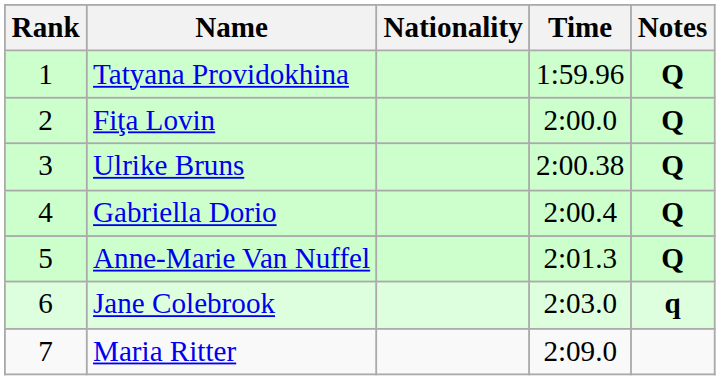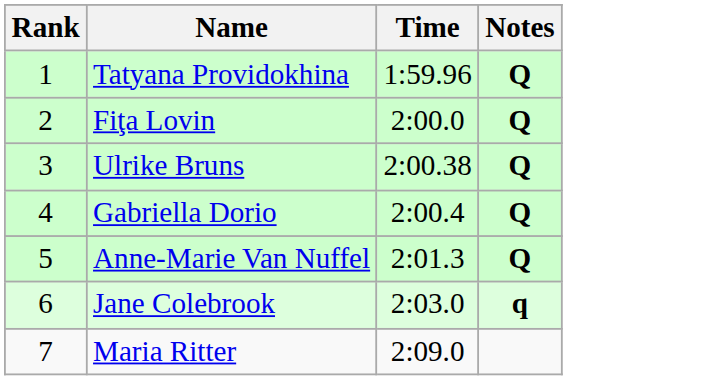 <table class="wikitable sortable" style="text-align:center">
 <tr>
 <th>Rank</th>
 <th>Name</th>
-<th>Nationality</th>
 <th>Time</th>
 <th>Notes</th>
 </tr>
 <tr bgcolor=ccffcc>
 <td>1</td>
 <td align=left><a href='#'>Tatyana Providokhina</a></td>
-<td align=left></td>
 <td>1:59.96</td>
 <td><strong>Q</strong></td>
 </tr>
 <tr bgcolor=ccffcc>
 <td>2</td>
 <td align=left><a href='#'>Fiţa Lovin</a></td>
-<td align=left></td>
 <td>2:00.0</td>
 <td><strong>Q</strong></td>
 </tr>
 <tr bgcolor=ccffcc>
 <td>3</td>
 <td align=left><a href='#'>Ulrike Bruns</a></td>
-<td align=left></td>
 <td>2:00.38</td>
 <td><strong>Q</strong></td>
 </tr>
 <tr bgcolor=ccffcc>
 <td>4</td>
 <td align=left><a href='#'>Gabriella Dorio</a></td>
-<td align=left></td>
 <td>2:00.4</td>
 <td><strong>Q</strong></td>
 </tr>
 <tr bgcolor=ccffcc>
 <td>5</td>
 <td align=left><a href='#'>Anne-Marie Van Nuffel</a></td>
-<td align=left></td>
 <td>2:01.3</td>
 <td><strong>Q</strong></td>
 </tr>
 <tr bgcolor=ddffdd>
 <td>6</td>
 <td align=left><a href='#'>Jane Colebrook</a></td>
-<td align=left></td>
 <td>2:03.0</td>
 <td><strong>q</strong></td>
 </tr>
 <tr>
 <td>7</td>
 <td align=left><a href='#'>Maria Ritter</a></td>
-<td align=left></td>
 <td>2:09.0</td>
 <td></td>
 </tr>
 </table>
